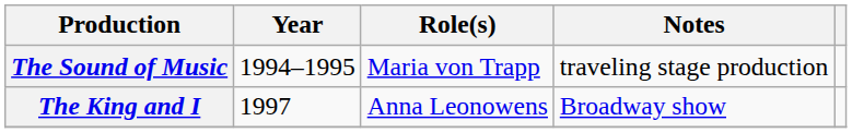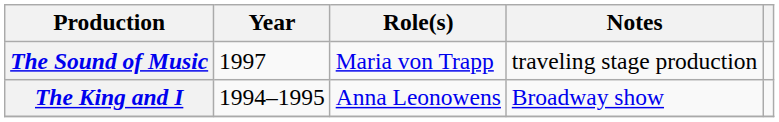 <table class="wikitable plainrowheaders sortable">
 <tr>
 <th scope="col">Production</th>
 <th scope="col">Year</th>
 <th scope="col">Role(s)</th>
 <th scope="col">Notes</th>
 <th scope="col" class="unsortable"></th>
 </tr>
 <tr>
 <th scope="row"><em><a href='#'>The Sound of Music</a></em></th>
-<td>1994–1995</td>
+<td>1997</td>
 <td><a href='#'>Maria von Trapp</a></td>
 <td>traveling stage production</td>
 <td align="center"></td>
 </tr>
 <tr>
 <th scope="row"><em><a href='#'>The King and I</a></em></th>
-<td>1997</td>
+<td>1994–1995</td>
 <td><a href='#'>Anna Leonowens</a></td>
 <td><a href='#'>Broadway show</a></td>
 <td align="center"></td>
 </tr>
 <tr>
 </tr>
 </table>
